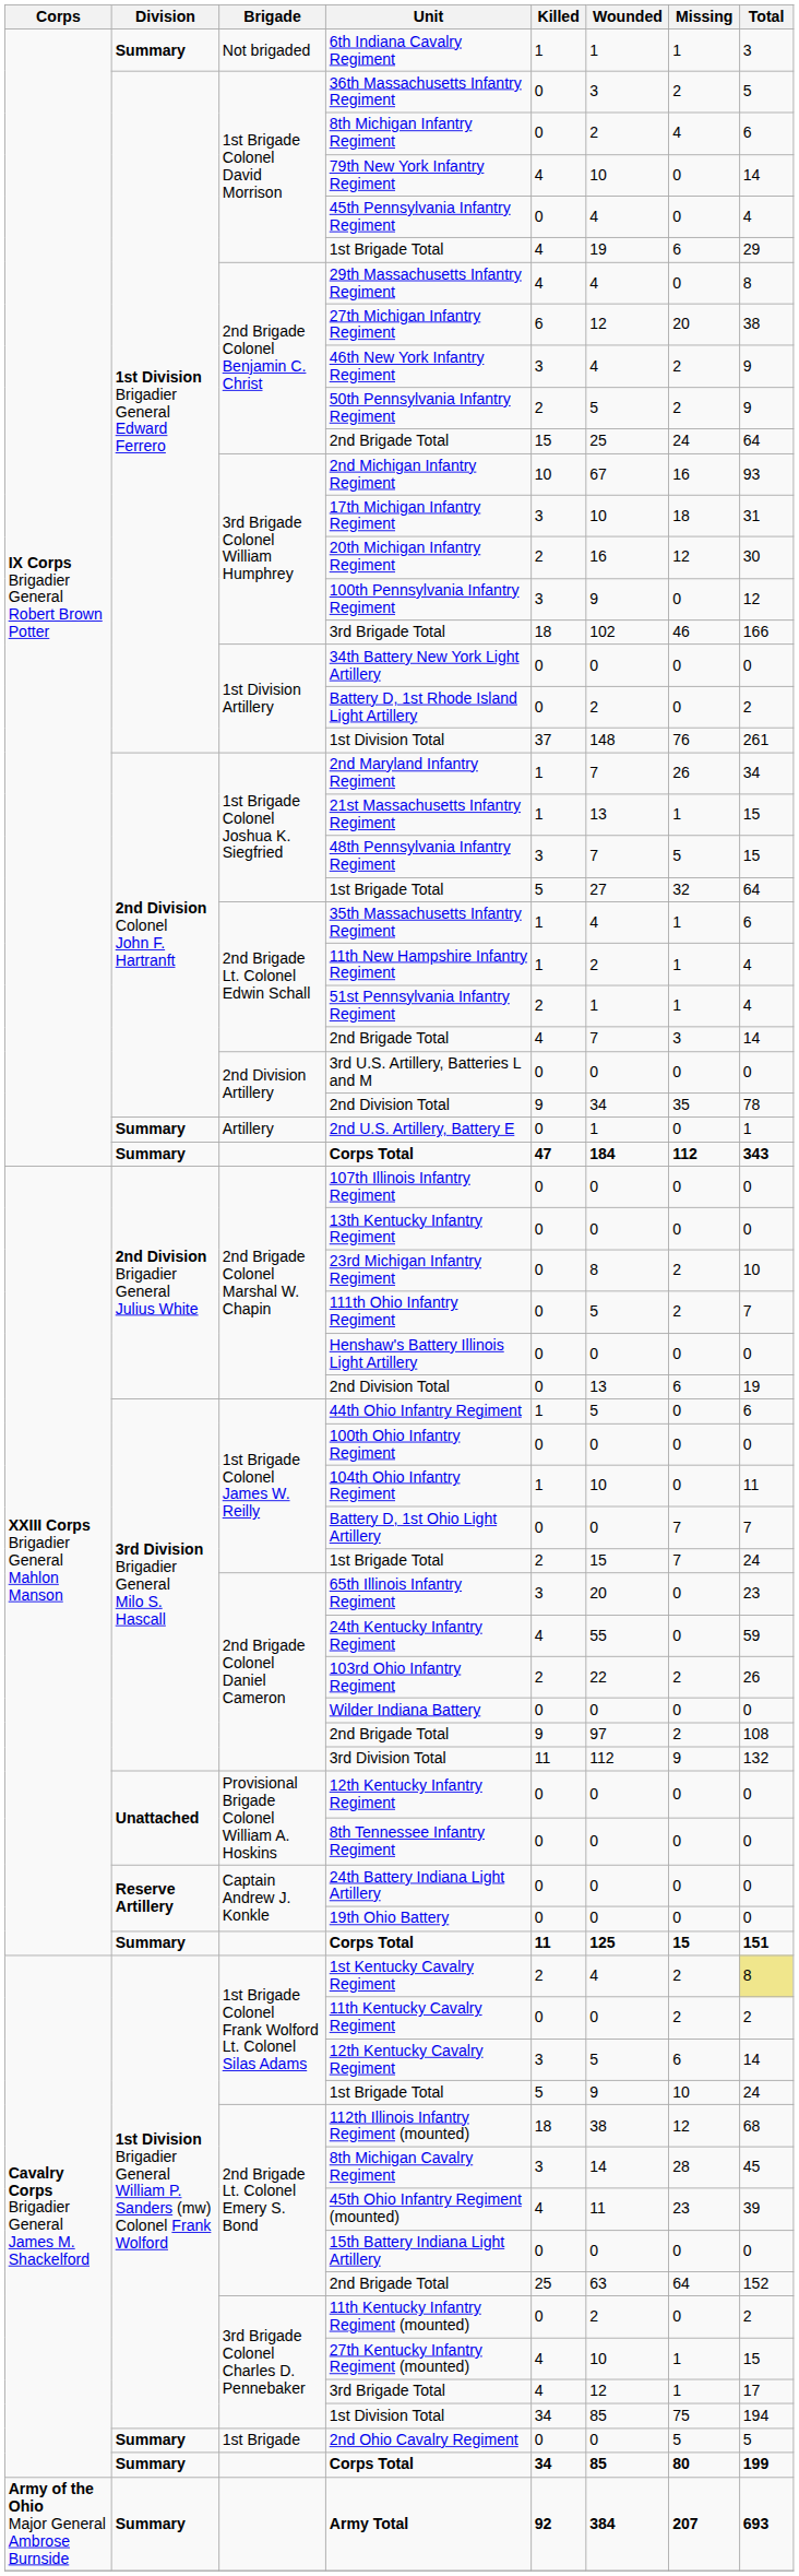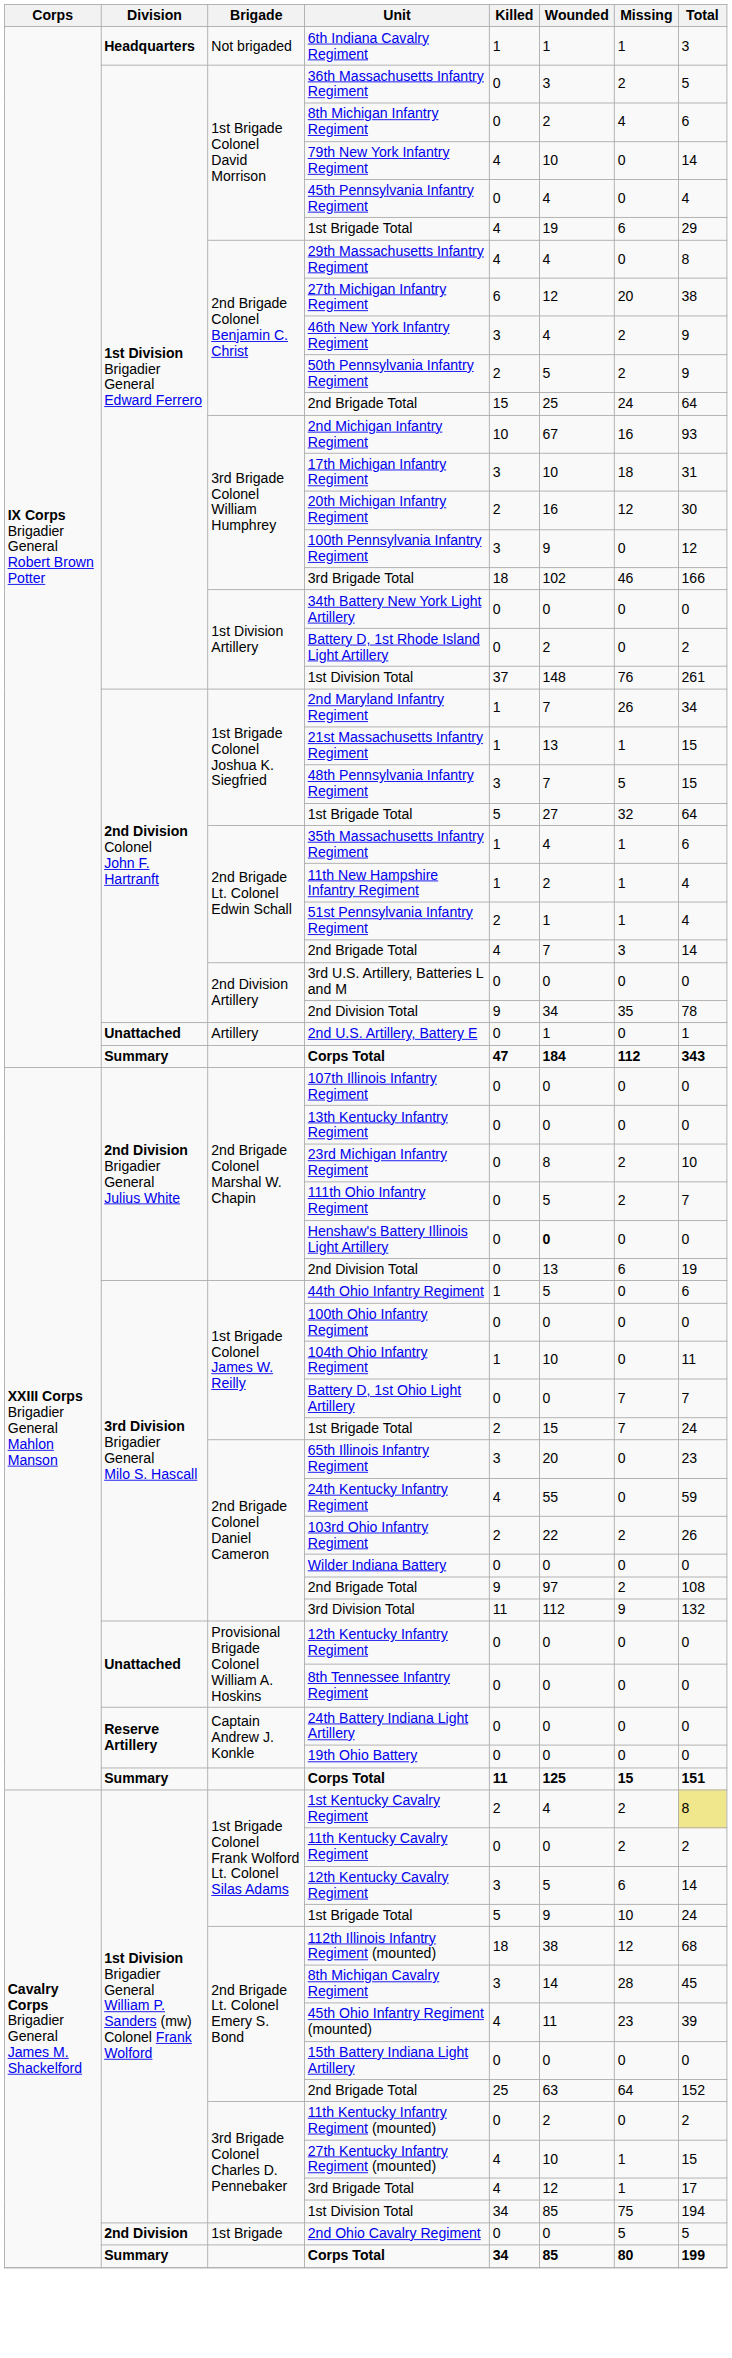 <table class="wikitable mw-collapsible mw-collapsed" style="text-align:left; width:65%;">
 <tr>
 <th width=12%>Corps</th>
 <th width=12%>Division</th>
 <th width=12%>Brigade</th>
 <th width=23%>Unit</th>
 <th width=6%>Killed</th>
 <th width=6%>Wounded</th>
 <th width=6%>Missing</th>
 <th width=6%>Total</th>
 </tr>
 <tr>
 <td rowspan=31><strong>IX Corps</strong><br>Brigadier General<br><a href='#'>Robert Brown Potter</a></td>
-<td rowspan=1><strong>Summary</strong></td>
+<td rowspan=1><strong>Headquarters</strong></td>
 <td rowspan=1>Not brigaded</td>
 <td><a href='#'>6th Indiana Cavalry Regiment</a></td>
 <td>1</td>
 <td>1</td>
 <td>1</td>
 <td>3</td>
 </tr>
 <tr>
 <td rowspan=18><strong>1st Division</strong><br>Brigadier General<br><a href='#'>Edward Ferrero</a></td>
 <td rowspan=5>1st Brigade<br>Colonel<br>David Morrison</td>
 <td><a href='#'>36th Massachusetts Infantry Regiment</a></td>
 <td>0</td>
 <td>3</td>
 <td>2</td>
 <td>5</td>
 </tr>
 <tr>
 <td><a href='#'>8th Michigan Infantry Regiment</a></td>
 <td>0</td>
 <td>2</td>
 <td>4</td>
 <td>6</td>
 </tr>
 <tr>
 <td><a href='#'>79th New York Infantry Regiment</a></td>
 <td>4</td>
 <td>10</td>
 <td>0</td>
 <td>14</td>
 </tr>
 <tr>
 <td><a href='#'>45th Pennsylvania Infantry Regiment</a></td>
 <td>0</td>
 <td>4</td>
 <td>0</td>
 <td>4</td>
 </tr>
 <tr>
 <td>1st Brigade Total</td>
 <td>4</td>
 <td>19</td>
 <td>6</td>
 <td>29</td>
 </tr>
 <tr>
 <td rowspan=5>2nd Brigade<br>Colonel<br><a href='#'>Benjamin C. Christ</a></td>
 <td><a href='#'>29th Massachusetts Infantry Regiment</a></td>
 <td>4</td>
 <td>4</td>
 <td>0</td>
 <td>8</td>
 </tr>
 <tr>
 <td><a href='#'>27th Michigan Infantry Regiment</a></td>
 <td>6</td>
 <td>12</td>
 <td>20</td>
 <td>38</td>
 </tr>
 <tr>
 <td><a href='#'>46th New York Infantry Regiment</a></td>
 <td>3</td>
 <td>4</td>
 <td>2</td>
 <td>9</td>
 </tr>
 <tr>
 <td><a href='#'>50th Pennsylvania Infantry Regiment</a></td>
 <td>2</td>
 <td>5</td>
 <td>2</td>
 <td>9</td>
 </tr>
 <tr>
 <td>2nd Brigade Total</td>
 <td>15</td>
 <td>25</td>
 <td>24</td>
 <td>64</td>
 </tr>
 <tr>
 <td rowspan=5>3rd Brigade<br>Colonel<br>William Humphrey</td>
 <td><a href='#'>2nd Michigan Infantry Regiment</a></td>
 <td>10</td>
 <td>67</td>
 <td>16</td>
 <td>93</td>
 </tr>
 <tr>
 <td><a href='#'>17th Michigan Infantry Regiment</a></td>
 <td>3</td>
 <td>10</td>
 <td>18</td>
 <td>31</td>
 </tr>
 <tr>
 <td><a href='#'>20th Michigan Infantry Regiment</a></td>
 <td>2</td>
 <td>16</td>
 <td>12</td>
 <td>30</td>
 </tr>
 <tr>
 <td><a href='#'>100th Pennsylvania Infantry Regiment</a></td>
 <td>3</td>
 <td>9</td>
 <td>0</td>
 <td>12</td>
 </tr>
 <tr>
 <td>3rd Brigade Total</td>
 <td>18</td>
 <td>102</td>
 <td>46</td>
 <td>166</td>
 </tr>
 <tr>
 <td rowspan=3>1st Division<br>Artillery</td>
 <td><a href='#'>34th Battery New York Light Artillery</a></td>
 <td>0</td>
 <td>0</td>
 <td>0</td>
 <td>0</td>
 </tr>
 <tr>
 <td><a href='#'>Battery D, 1st Rhode Island Light Artillery</a></td>
 <td>0</td>
 <td>2</td>
 <td>0</td>
 <td>2</td>
 </tr>
 <tr>
 <td>1st Division Total</td>
 <td>37</td>
 <td>148</td>
 <td>76</td>
 <td>261</td>
 </tr>
 <tr>
 <td rowspan=10><strong>2nd Division</strong><br>Colonel<br><a href='#'>John F. Hartranft</a></td>
 <td rowspan=4>1st Brigade<br>Colonel<br>Joshua K. Siegfried</td>
 <td><a href='#'>2nd Maryland Infantry Regiment</a></td>
 <td>1</td>
 <td>7</td>
 <td>26</td>
 <td>34</td>
 </tr>
 <tr>
 <td><a href='#'>21st Massachusetts Infantry Regiment</a></td>
 <td>1</td>
 <td>13</td>
 <td>1</td>
 <td>15</td>
 </tr>
 <tr>
 <td><a href='#'>48th Pennsylvania Infantry Regiment</a></td>
 <td>3</td>
 <td>7</td>
 <td>5</td>
 <td>15</td>
 </tr>
 <tr>
 <td>1st Brigade Total</td>
 <td>5</td>
 <td>27</td>
 <td>32</td>
 <td>64</td>
 </tr>
 <tr>
 <td rowspan=4>2nd Brigade<br>Lt. Colonel<br>Edwin Schall</td>
 <td><a href='#'>35th Massachusetts Infantry Regiment</a></td>
 <td>1</td>
 <td>4</td>
 <td>1</td>
 <td>6</td>
 </tr>
 <tr>
 <td><a href='#'>11th New Hampshire Infantry Regiment</a></td>
 <td>1</td>
 <td>2</td>
 <td>1</td>
 <td>4</td>
 </tr>
 <tr>
 <td><a href='#'>51st Pennsylvania Infantry Regiment</a></td>
 <td>2</td>
 <td>1</td>
 <td>1</td>
 <td>4</td>
 </tr>
 <tr>
 <td>2nd Brigade Total</td>
 <td>4</td>
 <td>7</td>
 <td>3</td>
 <td>14</td>
 </tr>
 <tr>
 <td rowspan=2>2nd Division<br>Artillery</td>
 <td>3rd U.S. Artillery, Batteries L and M</td>
 <td>0</td>
 <td>0</td>
 <td>0</td>
 <td>0</td>
 </tr>
 <tr>
 <td>2nd Division Total</td>
 <td>9</td>
 <td>34</td>
 <td>35</td>
 <td>78</td>
 </tr>
 <tr>
-<td rowspan=1><strong>Summary</strong></td>
+<td rowspan=1><strong>Unattached</strong></td>
 <td rowspan=1>Artillery</td>
 <td><a href='#'>2nd U.S. Artillery, Battery E</a></td>
 <td>0</td>
 <td>1</td>
 <td>0</td>
 <td>1</td>
 </tr>
 <tr>
 <td rowspan=1><strong>Summary</strong></td>
 <td rowspan=1></td>
 <td><strong>Corps Total</strong></td>
 <td><strong>47</strong></td>
 <td><strong>184</strong></td>
 <td><strong>112</strong></td>
 <td><strong>343</strong></td>
 </tr>
 <tr>
 <td rowspan=22><strong>XXIII Corps</strong><br>Brigadier General<br><a href='#'>Mahlon Manson</a></td>
 <td rowspan=6><strong>2nd Division</strong><br>Brigadier General<br><a href='#'>Julius White</a></td>
 <td rowspan=6>2nd Brigade<br>Colonel<br>Marshal W. Chapin</td>
 <td><a href='#'>107th Illinois Infantry Regiment</a></td>
 <td>0</td>
 <td>0</td>
 <td>0</td>
 <td>0</td>
 </tr>
 <tr>
 <td><a href='#'>13th Kentucky Infantry Regiment</a></td>
 <td>0</td>
 <td>0</td>
 <td>0</td>
 <td>0</td>
 </tr>
 <tr>
 <td><a href='#'>23rd Michigan Infantry Regiment</a></td>
 <td>0</td>
 <td>8</td>
 <td>2</td>
 <td>10</td>
 </tr>
 <tr>
 <td><a href='#'>111th Ohio Infantry Regiment</a></td>
 <td>0</td>
 <td>5</td>
 <td>2</td>
 <td>7</td>
 </tr>
 <tr>
 <td><a href='#'>Henshaw's Battery Illinois Light Artillery</a></td>
 <td>0</td>
-<td>0</td>
+<td><strong>0</strong></td>
 <td>0</td>
 <td>0</td>
 </tr>
 <tr>
 <td>2nd Division Total</td>
 <td>0</td>
 <td>13</td>
 <td>6</td>
 <td>19</td>
 </tr>
 <tr>
 <td rowspan=11><strong>3rd Division</strong><br>Brigadier General<br><a href='#'>Milo S. Hascall</a></td>
 <td rowspan=5>1st Brigade<br>Colonel<br><a href='#'>James W. Reilly</a></td>
 <td><a href='#'>44th Ohio Infantry Regiment</a></td>
 <td>1</td>
 <td>5</td>
 <td>0</td>
 <td>6</td>
 </tr>
 <tr>
 <td><a href='#'>100th Ohio Infantry Regiment</a></td>
 <td>0</td>
 <td>0</td>
 <td>0</td>
 <td>0</td>
 </tr>
 <tr>
 <td><a href='#'>104th Ohio Infantry Regiment</a></td>
 <td>1</td>
 <td>10</td>
 <td>0</td>
 <td>11</td>
 </tr>
 <tr>
 <td><a href='#'>Battery D, 1st Ohio Light Artillery</a></td>
 <td>0</td>
 <td>0</td>
 <td>7</td>
 <td>7</td>
 </tr>
 <tr>
 <td>1st Brigade Total</td>
 <td>2</td>
 <td>15</td>
 <td>7</td>
 <td>24</td>
 </tr>
 <tr>
 <td rowspan=6>2nd Brigade<br>Colonel<br>Daniel Cameron</td>
 <td><a href='#'>65th Illinois Infantry Regiment</a></td>
 <td>3</td>
 <td>20</td>
 <td>0</td>
 <td>23</td>
 </tr>
 <tr>
 <td><a href='#'>24th Kentucky Infantry Regiment</a></td>
 <td>4</td>
 <td>55</td>
 <td>0</td>
 <td>59</td>
 </tr>
 <tr>
 <td><a href='#'>103rd Ohio Infantry Regiment</a></td>
 <td>2</td>
 <td>22</td>
 <td>2</td>
 <td>26</td>
 </tr>
 <tr>
 <td><a href='#'>Wilder Indiana Battery</a></td>
 <td>0</td>
 <td>0</td>
 <td>0</td>
 <td>0</td>
 </tr>
 <tr>
 <td>2nd Brigade Total</td>
 <td>9</td>
 <td>97</td>
 <td>2</td>
 <td>108</td>
 </tr>
 <tr>
 <td>3rd Division Total</td>
 <td>11</td>
 <td>112</td>
 <td>9</td>
 <td>132</td>
 </tr>
 <tr>
 <td rowspan=2><strong>Unattached</strong></td>
 <td rowspan=2>Provisional Brigade<br>Colonel William A. Hoskins</td>
 <td><a href='#'>12th Kentucky Infantry Regiment</a></td>
 <td>0</td>
 <td>0</td>
 <td>0</td>
 <td>0</td>
 </tr>
 <tr>
 <td><a href='#'>8th Tennessee Infantry Regiment</a></td>
 <td>0</td>
 <td>0</td>
 <td>0</td>
 <td>0</td>
 </tr>
 <tr>
 <td rowspan=2><strong>Reserve Artillery</strong></td>
 <td rowspan=2>Captain Andrew J. Konkle</td>
 <td><a href='#'>24th Battery Indiana Light Artillery</a></td>
 <td>0</td>
 <td>0</td>
 <td>0</td>
 <td>0</td>
 </tr>
 <tr>
 <td><a href='#'>19th Ohio Battery</a></td>
 <td>0</td>
 <td>0</td>
 <td>0</td>
 <td>0</td>
 </tr>
 <tr>
 <td rowspan=1><strong>Summary</strong></td>
 <td rowspan=1></td>
 <td><strong>Corps Total</strong></td>
 <td><strong>11</strong></td>
 <td><strong>125</strong></td>
 <td><strong>15</strong></td>
 <td><strong>151</strong></td>
 </tr>
 <tr>
 <td rowspan=15><strong>Cavalry Corps</strong><br>Brigadier General<br><a href='#'>James M. Shackelford</a></td>
 <td rowspan=13><strong>1st Division</strong><br>Brigadier General<br><a href='#'>William P. Sanders</a> (mw)<br>Colonel <a href='#'>Frank Wolford</a></td>
 <td rowspan=4>1st Brigade<br>Colonel<br>Frank Wolford<br>Lt. Colonel <a href='#'>Silas Adams</a></td>
 <td><a href='#'>1st Kentucky Cavalry Regiment</a></td>
 <td>2</td>
 <td>4</td>
 <td>2</td>
 <td style="background: khaki;">8</td>
 </tr>
 <tr>
 <td><a href='#'>11th Kentucky Cavalry Regiment</a></td>
 <td>0</td>
 <td>0</td>
 <td>2</td>
 <td>2</td>
 </tr>
 <tr>
 <td><a href='#'>12th Kentucky Cavalry Regiment</a></td>
 <td>3</td>
 <td>5</td>
 <td>6</td>
 <td>14</td>
 </tr>
 <tr>
 <td>1st Brigade Total</td>
 <td>5</td>
 <td>9</td>
 <td>10</td>
 <td>24</td>
 </tr>
 <tr>
 <td rowspan=5>2nd Brigade<br>Lt. Colonel<br>Emery S. Bond</td>
 <td><a href='#'>112th Illinois Infantry Regiment</a> (mounted)</td>
 <td>18</td>
 <td>38</td>
 <td>12</td>
 <td>68</td>
 </tr>
 <tr>
 <td><a href='#'>8th Michigan Cavalry Regiment</a></td>
 <td>3</td>
 <td>14</td>
 <td>28</td>
 <td>45</td>
 </tr>
 <tr>
 <td><a href='#'>45th Ohio Infantry Regiment</a> (mounted)</td>
 <td>4</td>
 <td>11</td>
 <td>23</td>
 <td>39</td>
 </tr>
 <tr>
 <td><a href='#'>15th Battery Indiana Light Artillery</a></td>
 <td>0</td>
 <td>0</td>
 <td>0</td>
 <td>0</td>
 </tr>
 <tr>
 <td>2nd Brigade Total</td>
 <td>25</td>
 <td>63</td>
 <td>64</td>
 <td>152</td>
 </tr>
 <tr>
 <td rowspan=4>3rd Brigade<br>Colonel<br>Charles D. Pennebaker</td>
 <td><a href='#'>11th Kentucky Infantry Regiment</a> (mounted)</td>
 <td>0</td>
 <td>2</td>
 <td>0</td>
 <td>2</td>
 </tr>
 <tr>
 <td><a href='#'>27th Kentucky Infantry Regiment</a> (mounted)</td>
 <td>4</td>
 <td>10</td>
 <td>1</td>
 <td>15</td>
 </tr>
 <tr>
 <td>3rd Brigade Total</td>
 <td>4</td>
 <td>12</td>
 <td>1</td>
 <td>17</td>
 </tr>
 <tr>
 <td>1st Division Total</td>
 <td>34</td>
 <td>85</td>
 <td>75</td>
 <td>194</td>
 </tr>
 <tr>
-<td rowspan=1><strong>Summary</strong></td>
+<td rowspan=1><strong>2nd Division</strong></td>
 <td rowspan=1>1st Brigade</td>
 <td><a href='#'>2nd Ohio Cavalry Regiment</a></td>
 <td>0</td>
 <td>0</td>
 <td>5</td>
 <td>5</td>
 </tr>
 <tr>
 <td rowspan=1><strong>Summary</strong></td>
 <td rowspan=1></td>
 <td><strong>Corps Total</strong></td>
 <td><strong>34</strong></td>
 <td><strong>85</strong></td>
 <td><strong>80</strong></td>
 <td><strong>199</strong></td>
 </tr>
 <tr>
-<td rowspan=1><strong>Army of the Ohio</strong><br>Major General<br><a href='#'>Ambrose Burnside</a></td>
-<td rowspan=1><strong>Summary</strong></td>
-<td rowspan=1></td>
-<td><strong>Army Total</strong></td>
-<td><strong>92</strong></td>
-<td><strong>384</strong></td>
-<td><strong>207</strong></td>
-<td><strong>693</strong></td>
-</tr>
-<tr>
 </tr>
 </table>
